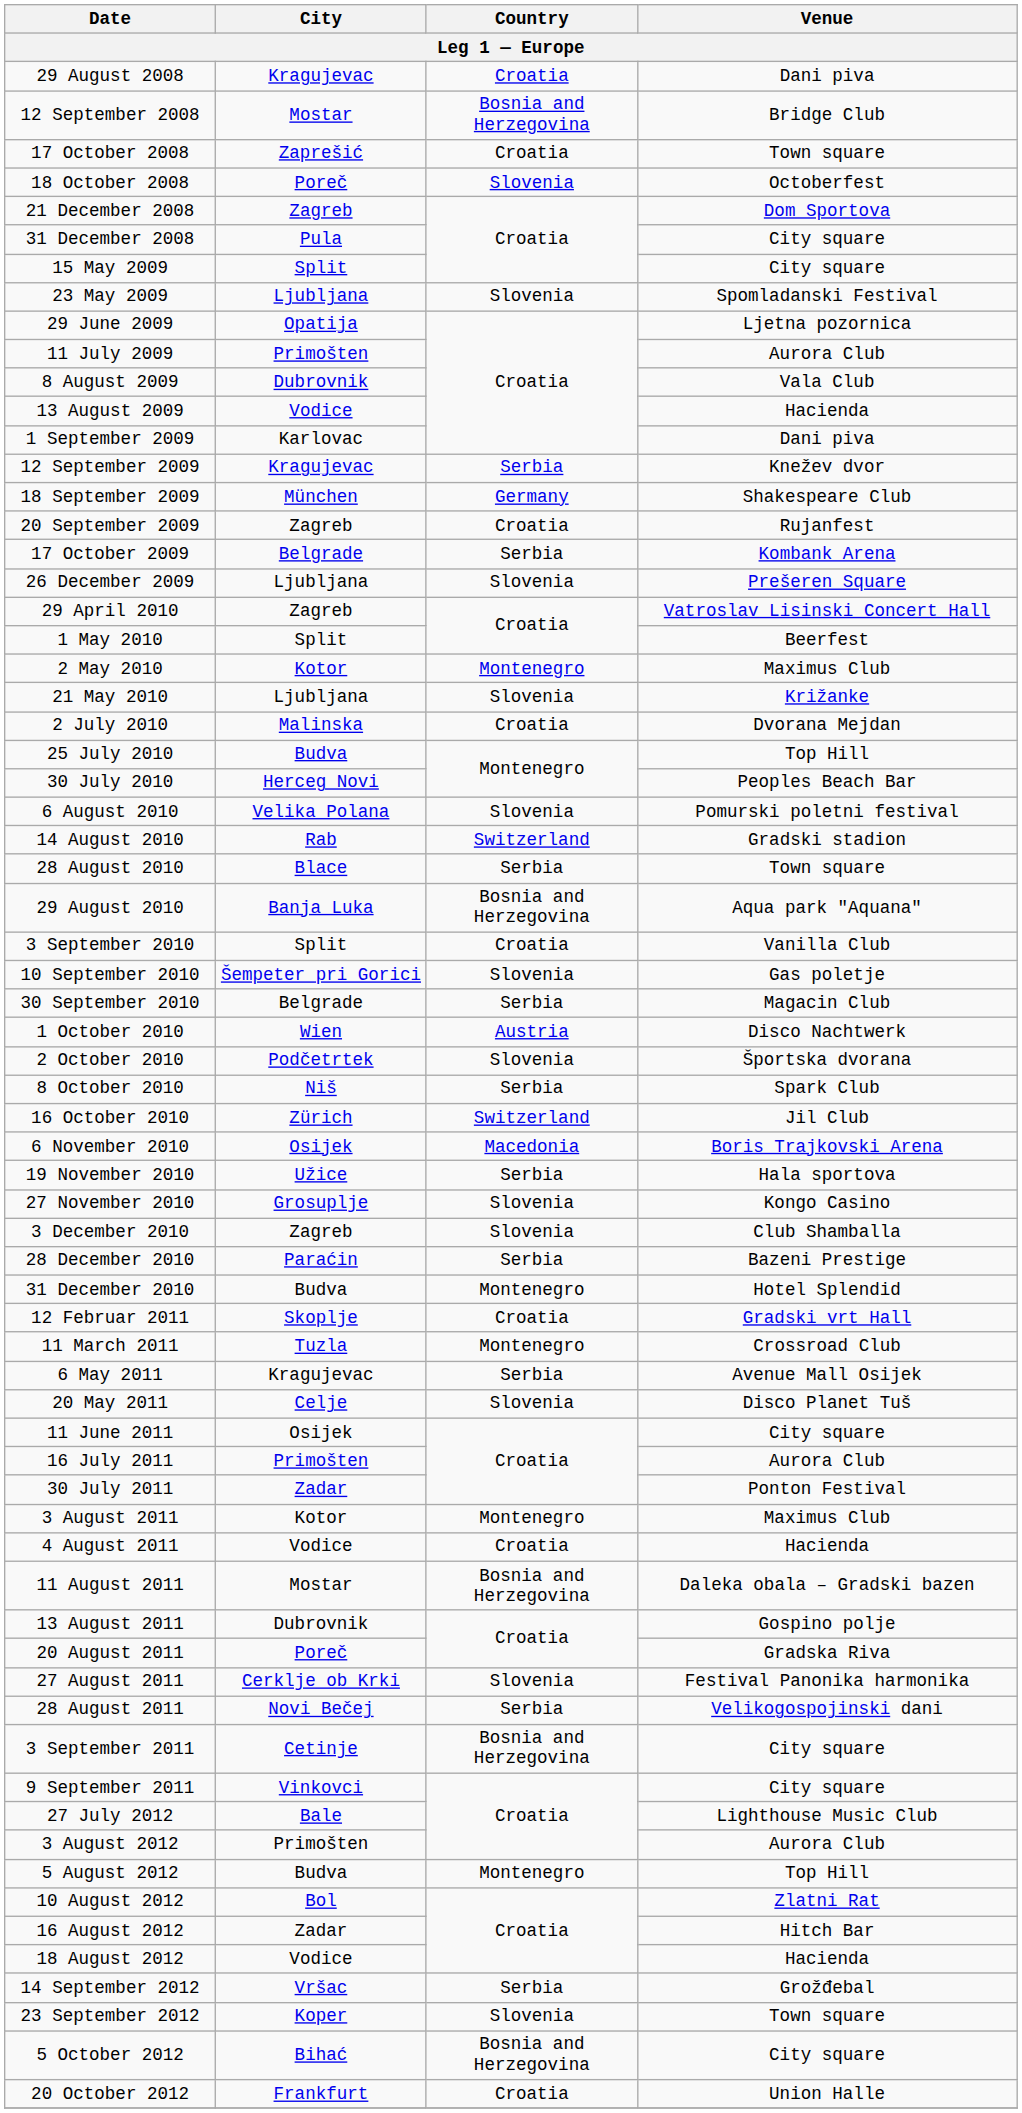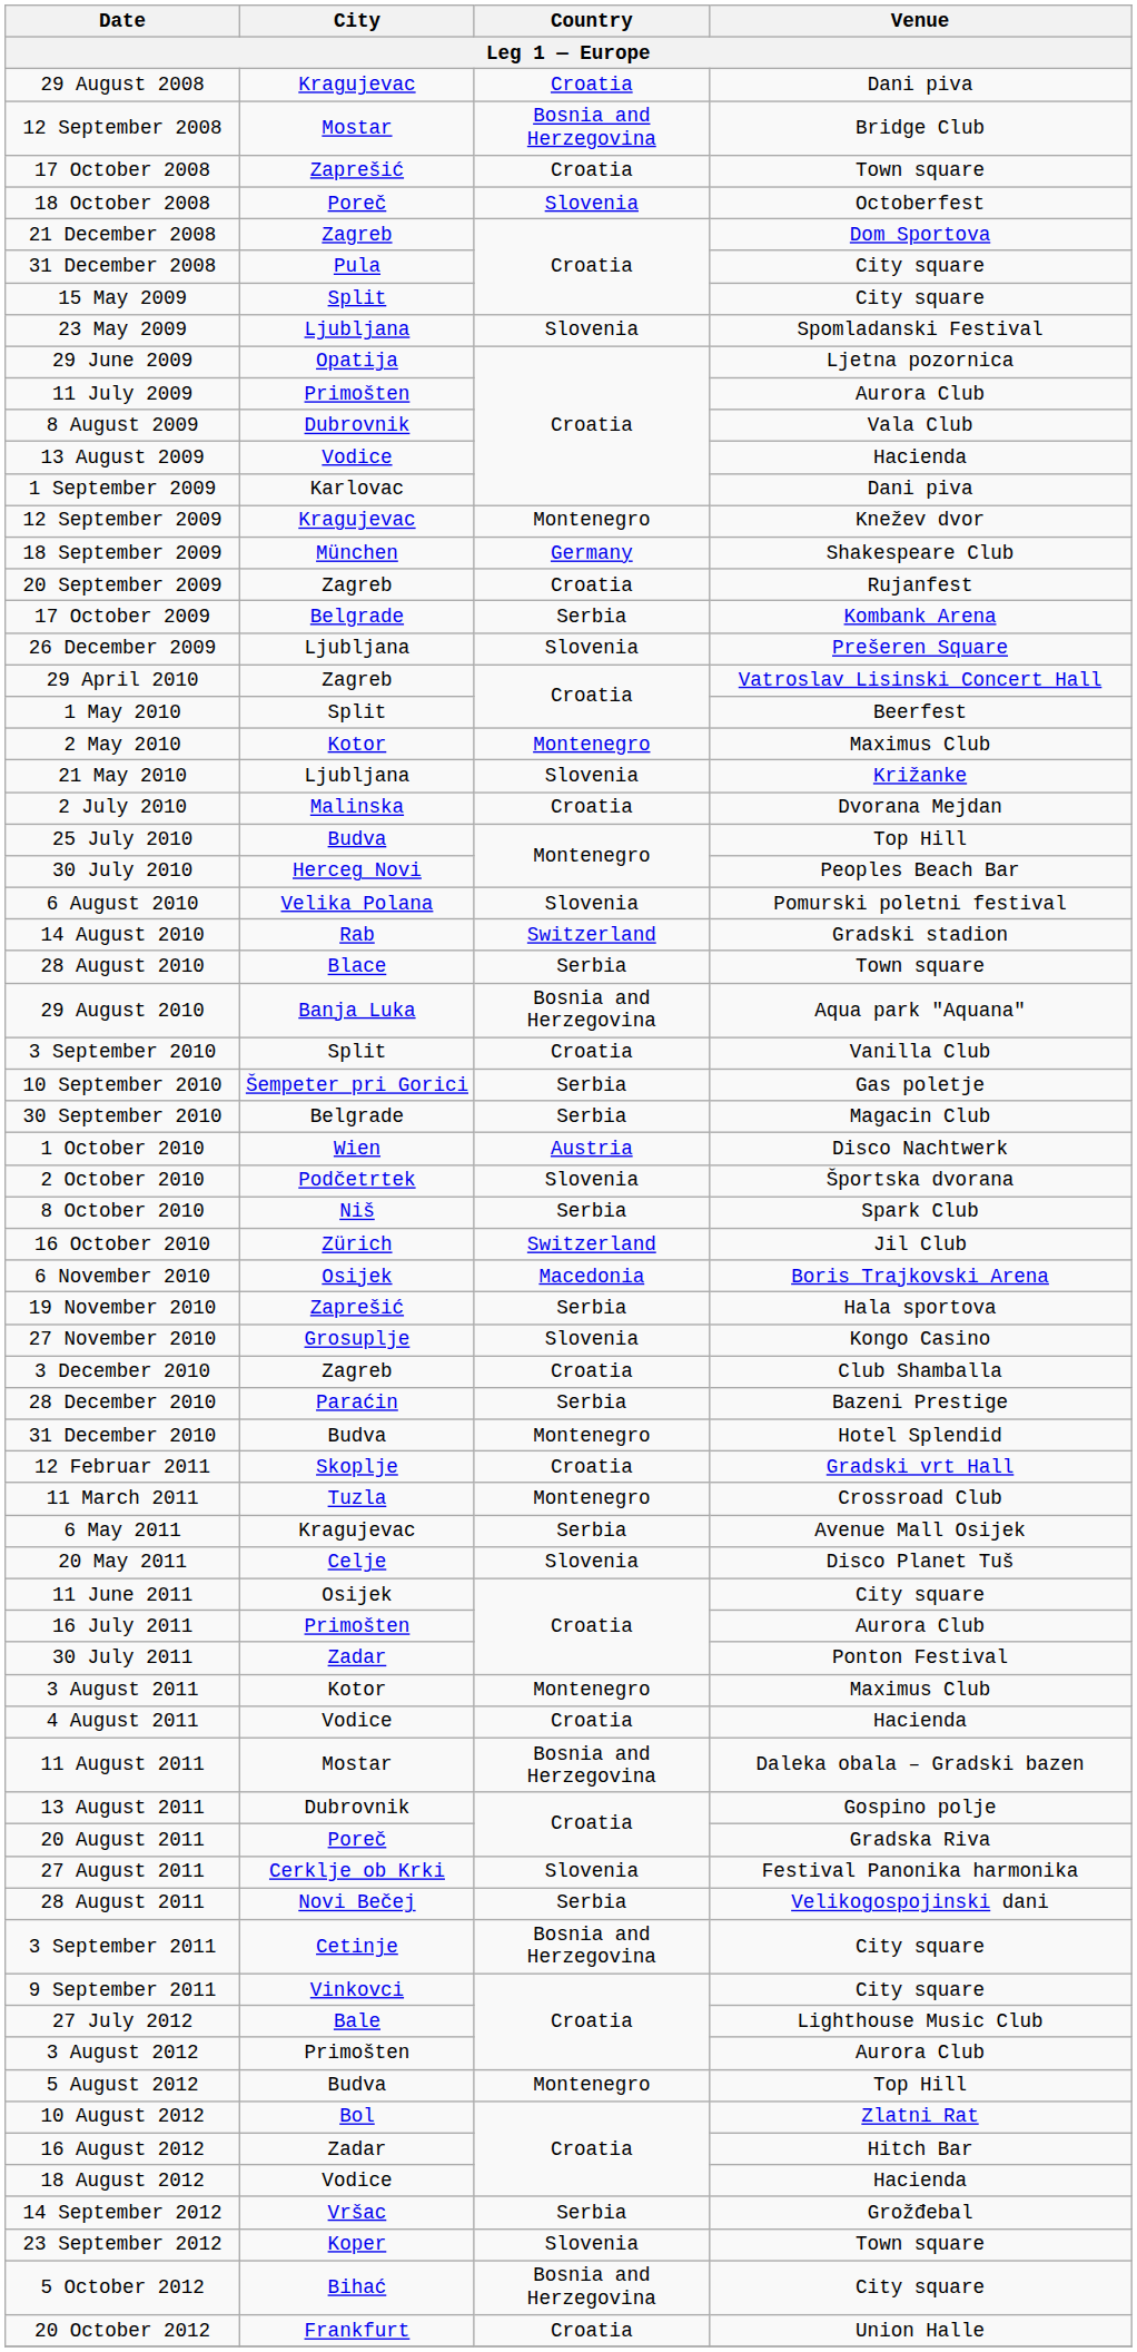 <table class="wikitable mw-collapsible mw-collapsed" style="text-align:center;">
 <tr>
 <th width="150">Date</th>
 <th width="150">City</th>
 <th width="150">Country</th>
 <th width="275">Venue</th>
 </tr>
 <tr>
 <th colspan="7">Leg 1 — Europe</th>
 </tr>
 <tr>
 <td>29 August 2008</td>
 <td><a href='#'>Kragujevac</a></td>
 <td rowspan="1"><a href='#'>Croatia</a></td>
 <td>Dani piva</td>
 </tr>
 <tr>
 <td>12 September 2008</td>
 <td><a href='#'>Mostar</a></td>
 <td rowspan="1"><a href='#'>Bosnia and Herzegovina</a></td>
 <td>Bridge Club</td>
 </tr>
 <tr>
 <td>17 October 2008</td>
 <td><a href='#'>Zaprešić</a></td>
 <td rowspan="1">Croatia</td>
 <td>Town square</td>
 </tr>
 <tr>
 <td>18 October 2008</td>
 <td><a href='#'>Poreč</a></td>
 <td rowspan="1"><a href='#'>Slovenia</a></td>
 <td>Octoberfest</td>
 </tr>
 <tr>
 <td>21 December 2008</td>
 <td><a href='#'>Zagreb</a></td>
 <td rowspan="3">Croatia</td>
 <td><a href='#'>Dom Sportova</a></td>
 </tr>
 <tr>
 <td>31 December 2008</td>
 <td><a href='#'>Pula</a></td>
 <td>City square</td>
 </tr>
 <tr>
 <td>15 May 2009</td>
 <td><a href='#'>Split</a></td>
 <td>City square</td>
 </tr>
 <tr>
 <td>23 May 2009</td>
 <td><a href='#'>Ljubljana</a></td>
 <td rowspan="1">Slovenia</td>
 <td>Spomladanski Festival</td>
 </tr>
 <tr>
 <td>29 June 2009</td>
 <td><a href='#'>Opatija</a></td>
 <td rowspan="5">Croatia</td>
 <td>Ljetna pozornica</td>
 </tr>
 <tr>
 <td>11 July 2009</td>
 <td><a href='#'>Primošten</a></td>
 <td>Aurora Club</td>
 </tr>
 <tr>
 <td>8 August 2009</td>
 <td><a href='#'>Dubrovnik</a></td>
 <td>Vala Club</td>
 </tr>
 <tr>
 <td>13 August 2009</td>
 <td><a href='#'>Vodice</a></td>
 <td>Hacienda</td>
 </tr>
 <tr>
 <td>1 September 2009</td>
 <td>Karlovac</td>
 <td>Dani piva</td>
 </tr>
 <tr>
 <td>12 September 2009</td>
 <td><a href='#'>Kragujevac</a></td>
-<td rowspan="1"><a href='#'>Serbia</a></td>
+<td rowspan="1">Montenegro</td>
 <td>Knežev dvor</td>
 </tr>
 <tr>
 <td>18 September 2009</td>
 <td><a href='#'>München</a></td>
 <td rowspan="1"><a href='#'>Germany</a></td>
 <td>Shakespeare Club</td>
 </tr>
 <tr>
 <td>20 September 2009</td>
 <td>Zagreb</td>
 <td rowspan="1">Croatia</td>
 <td>Rujanfest</td>
 </tr>
 <tr>
 <td>17 October 2009</td>
 <td><a href='#'>Belgrade</a></td>
 <td rowspan="1">Serbia</td>
 <td><a href='#'>Kombank Arena</a></td>
 </tr>
 <tr>
 <td>26 December 2009</td>
 <td>Ljubljana</td>
 <td rowspan="1">Slovenia</td>
 <td><a href='#'>Prešeren Square</a></td>
 </tr>
 <tr>
 <td>29 April 2010</td>
 <td>Zagreb</td>
 <td rowspan="2">Croatia</td>
 <td><a href='#'>Vatroslav Lisinski Concert Hall</a></td>
 </tr>
 <tr>
 <td>1 May 2010</td>
 <td>Split</td>
 <td>Beerfest</td>
 </tr>
 <tr>
 <td>2 May 2010</td>
 <td><a href='#'>Kotor</a></td>
 <td rowspan="1"><a href='#'>Montenegro</a></td>
 <td>Maximus Club</td>
 </tr>
 <tr>
 <td>21 May 2010</td>
 <td>Ljubljana</td>
 <td rowspan="1">Slovenia</td>
 <td><a href='#'>Križanke</a></td>
 </tr>
 <tr>
 <td>2 July 2010</td>
 <td><a href='#'>Malinska</a></td>
 <td rowspan="1">Croatia</td>
 <td>Dvorana Mejdan</td>
 </tr>
 <tr>
 <td>25 July 2010</td>
 <td><a href='#'>Budva</a></td>
 <td rowspan="2">Montenegro</td>
 <td>Top Hill</td>
 </tr>
 <tr>
 <td>30 July 2010</td>
 <td><a href='#'>Herceg Novi</a></td>
 <td>Peoples Beach Bar</td>
 </tr>
 <tr>
 <td>6 August 2010</td>
 <td><a href='#'>Velika Polana</a></td>
 <td rowspan="1">Slovenia</td>
 <td>Pomurski poletni festival</td>
 </tr>
 <tr>
 <td>14 August 2010</td>
 <td><a href='#'>Rab</a></td>
 <td rowspan="1"><a href='#'>Switzerland</a></td>
 <td>Gradski stadion</td>
 </tr>
 <tr>
 <td>28 August 2010</td>
 <td><a href='#'>Blace</a></td>
 <td rowspan="1">Serbia</td>
 <td>Town square</td>
 </tr>
 <tr>
 <td>29 August 2010</td>
 <td><a href='#'>Banja Luka</a></td>
 <td rowspan="1">Bosnia and Herzegovina</td>
 <td>Aqua park "Aquana"</td>
 </tr>
 <tr>
 <td>3 September 2010</td>
 <td>Split</td>
 <td rowspan="1">Croatia</td>
 <td>Vanilla Club</td>
 </tr>
 <tr>
 <td>10 September 2010</td>
 <td><a href='#'>Šempeter pri Gorici</a></td>
-<td rowspan="1">Slovenia</td>
+<td rowspan="1">Serbia</td>
 <td>Gas poletje</td>
 </tr>
 <tr>
 <td>30 September 2010</td>
 <td>Belgrade</td>
 <td rowspan="1">Serbia</td>
 <td>Magacin Club</td>
 </tr>
 <tr>
 <td>1 October 2010</td>
 <td><a href='#'>Wien</a></td>
 <td rowspan="1"><a href='#'>Austria</a></td>
 <td>Disco Nachtwerk</td>
 </tr>
 <tr>
 <td>2 October 2010</td>
 <td><a href='#'>Podčetrtek</a></td>
 <td rowspan="1">Slovenia</td>
 <td>Športska dvorana</td>
 </tr>
 <tr>
 <td>8 October 2010</td>
 <td><a href='#'>Niš</a></td>
 <td rowspan="1">Serbia</td>
 <td>Spark Club</td>
 </tr>
 <tr>
 <td>16 October 2010</td>
 <td><a href='#'>Zürich</a></td>
 <td rowspan="1"><a href='#'>Switzerland</a></td>
 <td>Jil Club</td>
 </tr>
 <tr>
 <td>6 November 2010</td>
 <td><a href='#'>Osijek</a></td>
 <td rowspan="1"><a href='#'>Macedonia</a></td>
 <td><a href='#'>Boris Trajkovski Arena</a></td>
 </tr>
 <tr>
 <td>19 November 2010</td>
-<td><a href='#'>Užice</a></td>
+<td><a href='#'>Zaprešić</a></td>
 <td rowspan="1">Serbia</td>
 <td>Hala sportova</td>
 </tr>
 <tr>
 <td>27 November 2010</td>
 <td><a href='#'>Grosuplje</a></td>
 <td rowspan="1">Slovenia</td>
 <td>Kongo Casino</td>
 </tr>
 <tr>
 <td>3 December 2010</td>
 <td>Zagreb</td>
-<td rowspan="1">Slovenia</td>
+<td rowspan="1">Croatia</td>
 <td>Club Shamballa</td>
 </tr>
 <tr>
 <td>28 December 2010</td>
 <td><a href='#'>Paraćin</a></td>
 <td rowspan="1">Serbia</td>
 <td>Bazeni Prestige</td>
 </tr>
 <tr>
 <td>31 December 2010</td>
 <td>Budva</td>
 <td rowspan="1">Montenegro</td>
 <td>Hotel Splendid</td>
 </tr>
 <tr>
 <td>12 Februar 2011</td>
 <td><a href='#'>Skoplje</a></td>
 <td rowspan="1">Croatia</td>
 <td><a href='#'>Gradski vrt Hall</a></td>
 </tr>
 <tr>
 <td>11 March 2011</td>
 <td><a href='#'>Tuzla</a></td>
 <td rowspan="1">Montenegro</td>
 <td>Crossroad Club</td>
 </tr>
 <tr>
 <td>6 May 2011</td>
 <td>Kragujevac</td>
 <td rowspan="1">Serbia</td>
 <td>Avenue Mall Osijek</td>
 </tr>
 <tr>
 <td>20 May 2011</td>
 <td><a href='#'>Celje</a></td>
 <td rowspan="1">Slovenia</td>
 <td>Disco Planet Tuš</td>
 </tr>
 <tr>
 <td>11 June 2011</td>
 <td>Osijek</td>
 <td rowspan="3">Croatia</td>
 <td>City square</td>
 </tr>
 <tr>
 <td>16 July 2011</td>
 <td><a href='#'>Primošten</a></td>
 <td>Aurora Club</td>
 </tr>
 <tr>
 <td>30 July 2011</td>
 <td><a href='#'>Zadar</a></td>
 <td>Ponton Festival</td>
 </tr>
 <tr>
 <td>3 August 2011</td>
 <td>Kotor</td>
 <td rowspan="1">Montenegro</td>
 <td>Maximus Club</td>
 </tr>
 <tr>
 <td>4 August 2011</td>
 <td>Vodice</td>
 <td rowspan="1">Croatia</td>
 <td>Hacienda</td>
 </tr>
 <tr>
 <td>11 August 2011</td>
 <td>Mostar</td>
 <td rowspan="1">Bosnia and Herzegovina</td>
 <td>Daleka obala – Gradski bazen</td>
 </tr>
 <tr>
 <td>13 August 2011</td>
 <td>Dubrovnik</td>
 <td rowspan="2">Croatia</td>
 <td>Gospino polje</td>
 </tr>
 <tr>
 <td>20 August 2011</td>
 <td><a href='#'>Poreč</a></td>
 <td>Gradska Riva</td>
 </tr>
 <tr>
 <td>27 August 2011</td>
 <td><a href='#'>Cerklje ob Krki</a></td>
 <td rowspan="1">Slovenia</td>
 <td>Festival Panonika harmonika</td>
 </tr>
 <tr>
 <td>28 August 2011</td>
 <td><a href='#'>Novi Bečej</a></td>
 <td rowspan="1">Serbia</td>
 <td><a href='#'>Velikogospojinski</a> dani</td>
 </tr>
 <tr>
 <td>3 September 2011</td>
 <td><a href='#'>Cetinje</a></td>
 <td rowspan="1">Bosnia and Herzegovina</td>
 <td>City square</td>
 </tr>
 <tr>
 <td>9 September 2011</td>
 <td><a href='#'>Vinkovci</a></td>
 <td rowspan="3">Croatia</td>
 <td>City square</td>
 </tr>
 <tr>
 <td>27 July 2012</td>
 <td><a href='#'>Bale</a></td>
 <td>Lighthouse Music Club</td>
 </tr>
 <tr>
 <td>3 August 2012</td>
 <td>Primošten</td>
 <td>Aurora Club</td>
 </tr>
 <tr>
 <td>5 August 2012</td>
 <td>Budva</td>
 <td rowspan="1">Montenegro</td>
 <td>Top Hill</td>
 </tr>
 <tr>
 <td>10 August 2012</td>
 <td><a href='#'>Bol</a></td>
 <td rowspan="3">Croatia</td>
 <td><a href='#'>Zlatni Rat</a></td>
 </tr>
 <tr>
 <td>16 August 2012</td>
 <td>Zadar</td>
 <td>Hitch Bar</td>
 </tr>
 <tr>
 <td>18 August 2012</td>
 <td>Vodice</td>
 <td>Hacienda</td>
 </tr>
 <tr>
 <td>14 September 2012</td>
 <td><a href='#'>Vršac</a></td>
 <td rowspan="1">Serbia</td>
 <td>Grožđebal</td>
 </tr>
 <tr>
 <td>23 September 2012</td>
 <td><a href='#'>Koper</a></td>
 <td rowspan="1">Slovenia</td>
 <td>Town square</td>
 </tr>
 <tr>
 <td>5 October 2012</td>
 <td><a href='#'>Bihać</a></td>
 <td rowspan="1">Bosnia and Herzegovina</td>
 <td>City square</td>
 </tr>
 <tr>
 <td>20 October 2012</td>
 <td><a href='#'>Frankfurt</a></td>
 <td rowspan="1">Croatia</td>
 <td>Union Halle</td>
 </tr>
 <tr>
 </tr>
 </table>
